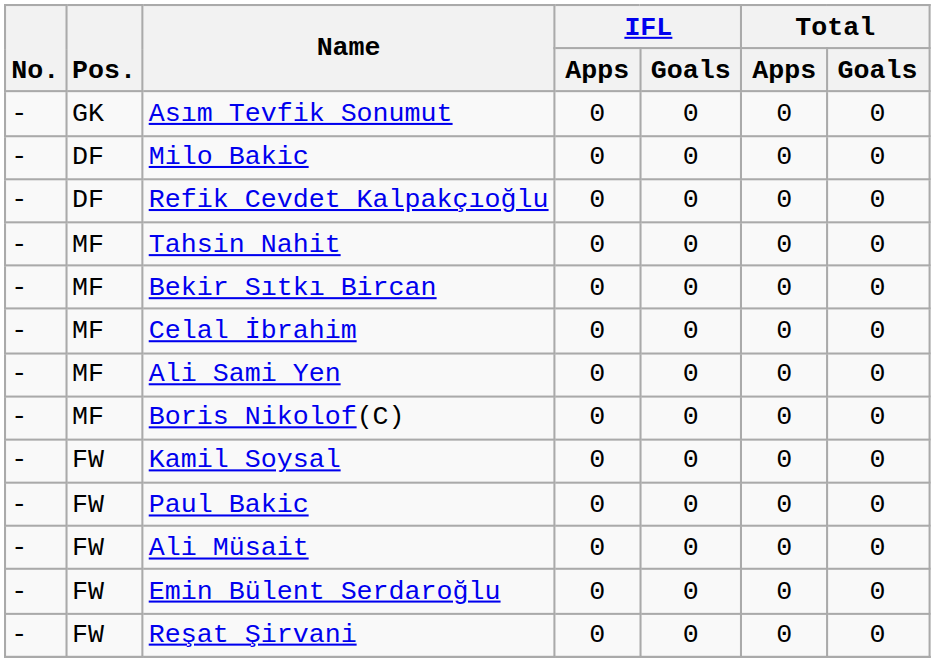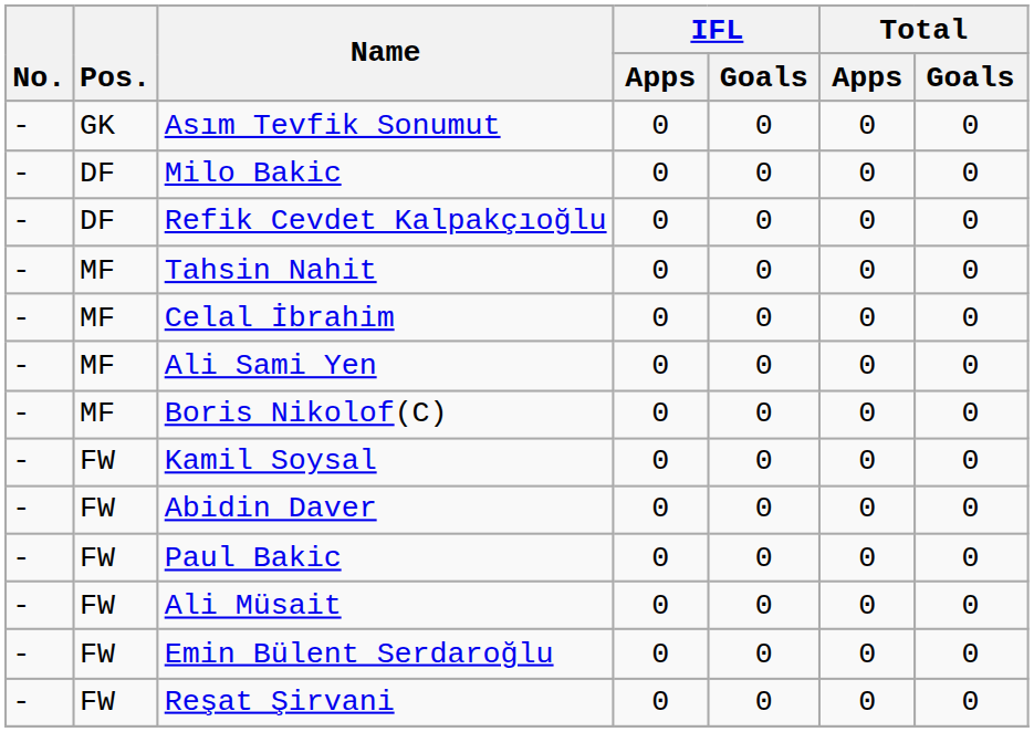 <table class="wikitable" style="text-align:center">
 <tr>
 <th rowspan="2" valign="bottom">No.</th>
 <th rowspan="2" valign="bottom">Pos.</th>
 <th rowspan="2">Name</th>
 <th colspan="2" width="85"><a href='#'>IFL</a></th>
 <th colspan="2" width="85">Total</th>
 </tr>
 <tr>
 <th>Apps</th>
 <th>Goals</th>
 <th>Apps</th>
 <th>Goals</th>
 </tr>
 <tr>
 <td align="left">-</td>
 <td align="left">GK</td>
 <td align="left"> <a href='#'>Asım Tevfik Sonumut</a></td>
 <td>0</td>
 <td>0</td>
 <td>0</td>
 <td>0</td>
 </tr>
 <tr>
 <td align="left">-</td>
 <td align="left">DF</td>
 <td align="left"> <a href='#'>Milo Bakic</a></td>
 <td>0</td>
 <td>0</td>
 <td>0</td>
 <td>0</td>
 </tr>
 <tr>
 <td align="left">-</td>
 <td align="left">DF</td>
 <td align="left"> <a href='#'>Refik Cevdet Kalpakçıoğlu</a></td>
 <td>0</td>
 <td>0</td>
 <td>0</td>
 <td>0</td>
 </tr>
 <tr>
 <td align="left">-</td>
 <td align="left">MF</td>
 <td align="left"> <a href='#'>Tahsin Nahit</a></td>
 <td>0</td>
 <td>0</td>
 <td>0</td>
 <td>0</td>
 </tr>
 <tr>
 <td align="left">-</td>
 <td align="left">MF</td>
-<td align="left"> <a href='#'>Bekir Sıtkı Bircan</a></td>
-<td>0</td>
-<td>0</td>
-<td>0</td>
-<td>0</td>
-</tr>
-<tr>
-<td align="left">-</td>
-<td align="left">MF</td>
 <td align="left"> <a href='#'>Celal İbrahim</a></td>
 <td>0</td>
 <td>0</td>
 <td>0</td>
 <td>0</td>
 </tr>
 <tr>
 <td align="left">-</td>
 <td align="left">MF</td>
 <td align="left"> <a href='#'>Ali Sami Yen</a></td>
 <td>0</td>
 <td>0</td>
 <td>0</td>
 <td>0</td>
 </tr>
 <tr>
 <td align="left">-</td>
 <td align="left">MF</td>
 <td align="left"> <a href='#'>Boris Nikolof</a>(C)</td>
 <td>0</td>
 <td>0</td>
 <td>0</td>
 <td>0</td>
 </tr>
 <tr>
 <td align="left">-</td>
 <td align="left">FW</td>
 <td align="left"> <a href='#'>Kamil Soysal</a></td>
+<td>0</td>
+<td>0</td>
+<td>0</td>
+<td>0</td>
+</tr>
+<tr>
+<td align="left">-</td>
+<td align="left">FW</td>
+<td align="left"> <a href='#'>Abidin Daver</a></td>
 <td>0</td>
 <td>0</td>
 <td>0</td>
 <td>0</td>
 </tr>
 <tr>
 <td align="left">-</td>
 <td align="left">FW</td>
 <td align="left"> <a href='#'>Paul Bakic</a></td>
 <td>0</td>
 <td>0</td>
 <td>0</td>
 <td>0</td>
 </tr>
 <tr>
 <td align="left">-</td>
 <td align="left">FW</td>
 <td align="left"> <a href='#'>Ali Müsait</a></td>
 <td>0</td>
 <td>0</td>
 <td>0</td>
 <td>0</td>
 </tr>
 <tr>
 <td align="left">-</td>
 <td align="left">FW</td>
 <td align="left"> <a href='#'>Emin Bülent Serdaroğlu</a></td>
 <td>0</td>
 <td>0</td>
 <td>0</td>
 <td>0</td>
 </tr>
 <tr>
 <td align="left">-</td>
 <td align="left">FW</td>
 <td align="left"> <a href='#'>Reşat Şirvani</a></td>
 <td>0</td>
 <td>0</td>
 <td>0</td>
 <td>0</td>
 </tr>
 <tr>
 </tr>
 </table>
